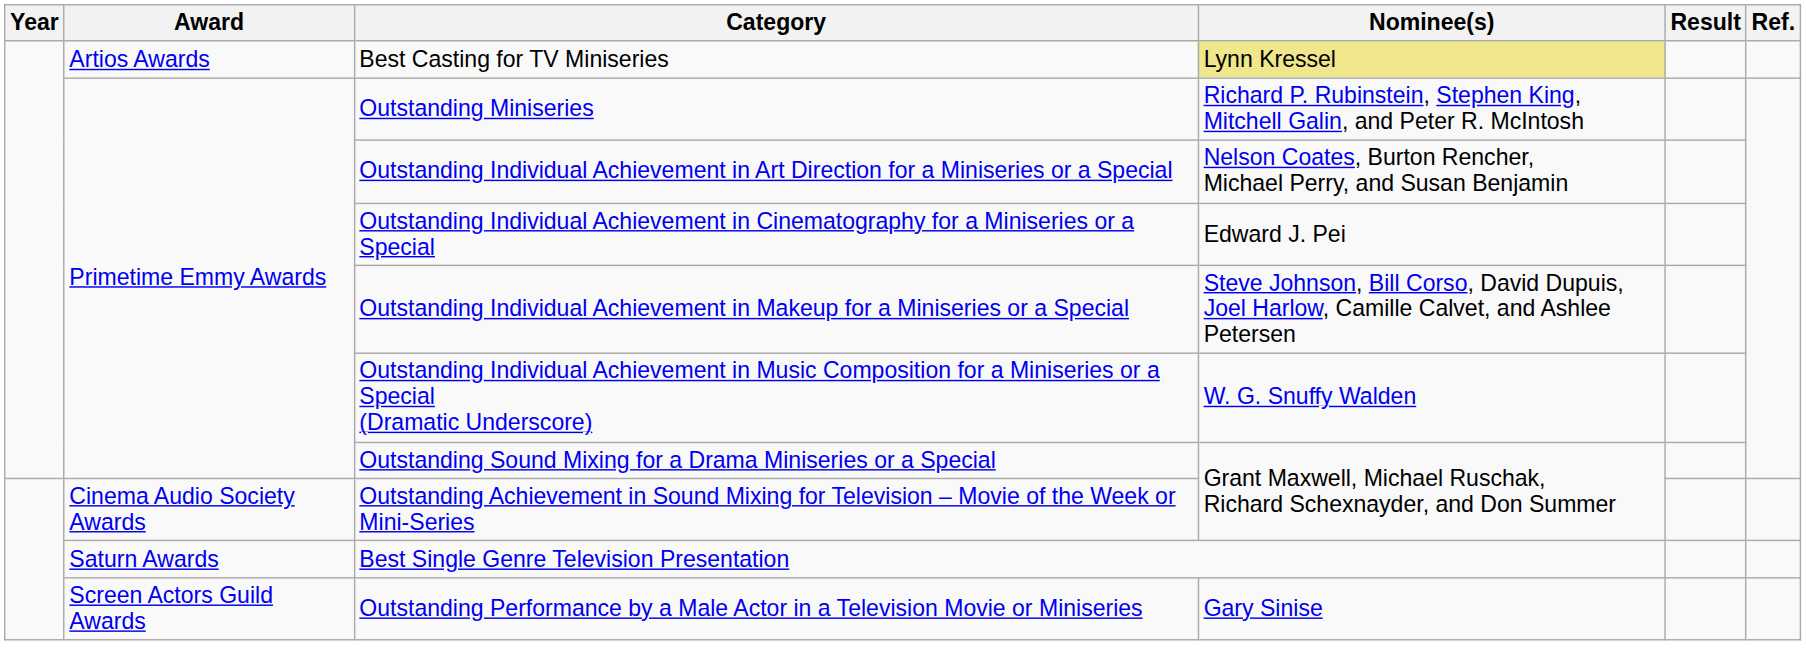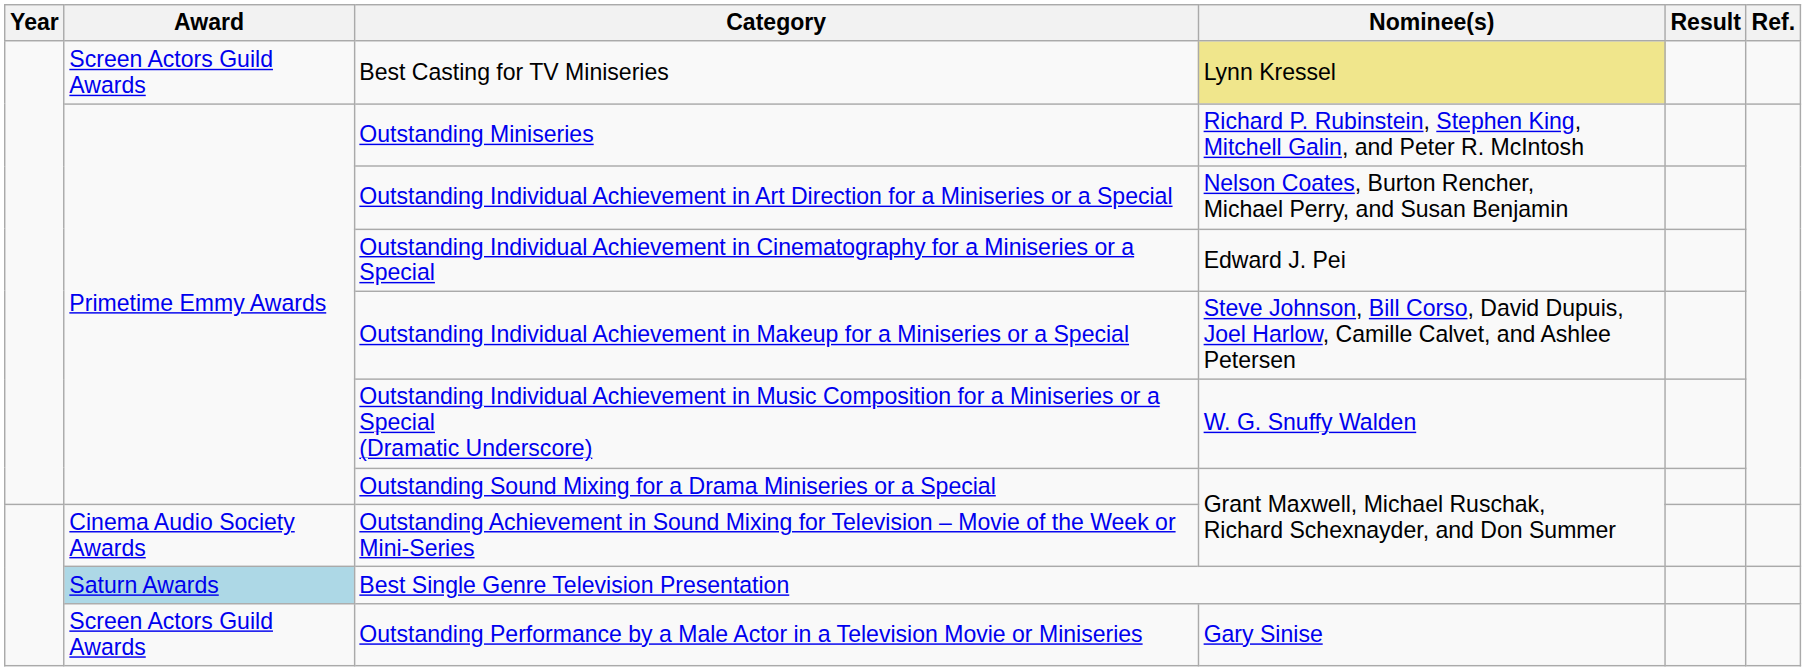 <table class="wikitable sortable">
 <tr>
 <th>Year</th>
 <th>Award</th>
 <th>Category</th>
 <th>Nominee(s)</th>
 <th>Result</th>
 <th>Ref.</th>
 </tr>
 <tr>
 <td rowspan="7"></td>
-<td><a href='#'>Artios Awards</a></td>
+<td><a href='#'>Screen Actors Guild Awards</a></td>
 <td>Best Casting for TV Miniseries</td>
 <td style="background: khaki;">Lynn Kressel</td>
 <td></td>
 <td align="center"></td>
 </tr>
 <tr>
 <td rowspan="6"><a href='#'>Primetime Emmy Awards</a></td>
 <td><a href='#'>Outstanding Miniseries</a></td>
 <td><a href='#'>Richard P. Rubinstein</a>, <a href='#'>Stephen King</a>, <br> <a href='#'>Mitchell Galin</a>, and Peter R. McIntosh</td>
 <td></td>
 <td align="center" rowspan="6"></td>
 </tr>
 <tr>
 <td><a href='#'>Outstanding Individual Achievement in Art Direction for a Miniseries or a Special</a></td>
 <td><a href='#'>Nelson Coates</a>, Burton Rencher, <br> Michael Perry, and Susan Benjamin</td>
 <td></td>
 </tr>
 <tr>
 <td><a href='#'>Outstanding Individual Achievement in Cinematography for a Miniseries or a Special</a></td>
 <td>Edward J. Pei</td>
 <td></td>
 </tr>
 <tr>
 <td><a href='#'>Outstanding Individual Achievement in Makeup for a Miniseries or a Special</a></td>
 <td><a href='#'>Steve Johnson</a>, <a href='#'>Bill Corso</a>, David Dupuis, <br> <a href='#'>Joel Harlow</a>, Camille Calvet, and Ashlee Petersen</td>
 <td></td>
 </tr>
 <tr>
 <td><a href='#'>Outstanding Individual Achievement in Music Composition for a Miniseries or a Special <br> (Dramatic Underscore)</a></td>
 <td><a href='#'>W. G. Snuffy Walden</a></td>
 <td></td>
 </tr>
 <tr>
 <td><a href='#'>Outstanding Sound Mixing for a Drama Miniseries or a Special</a></td>
 <td rowspan="2">Grant Maxwell, Michael Ruschak, <br> Richard Schexnayder, and Don Summer</td>
 <td></td>
 </tr>
 <tr>
 <td rowspan="3"></td>
 <td><a href='#'>Cinema Audio Society Awards</a></td>
 <td><a href='#'>Outstanding Achievement in Sound Mixing for Television – Movie of the Week or Mini-Series</a></td>
 <td></td>
 <td align="center"></td>
 </tr>
 <tr>
-<td><a href='#'>Saturn Awards</a></td>
+<td style="background: lightblue;"><a href='#'>Saturn Awards</a></td>
 <td colspan="2"><a href='#'>Best Single Genre Television Presentation</a></td>
 <td></td>
 <td align="center"></td>
 </tr>
 <tr>
 <td><a href='#'>Screen Actors Guild Awards</a></td>
 <td><a href='#'>Outstanding Performance by a Male Actor in a Television Movie or Miniseries</a></td>
 <td><a href='#'>Gary Sinise</a></td>
 <td></td>
 <td align="center"></td>
 </tr>
 </table>
